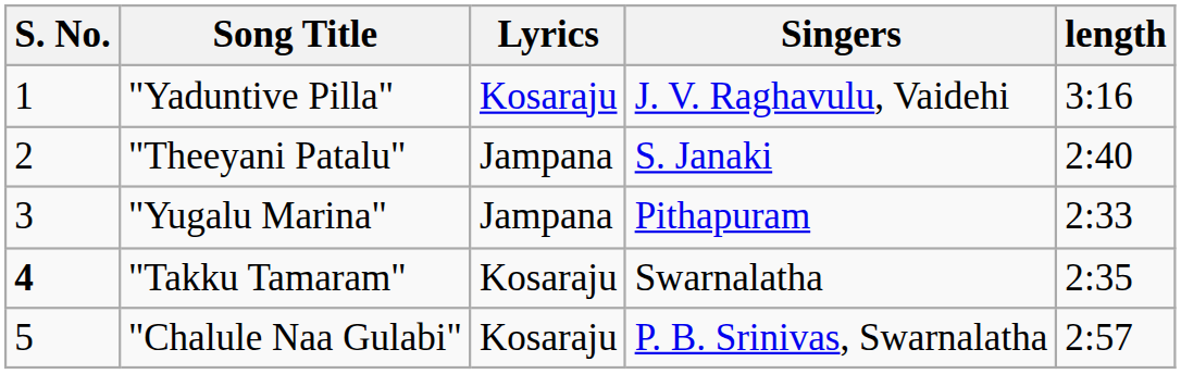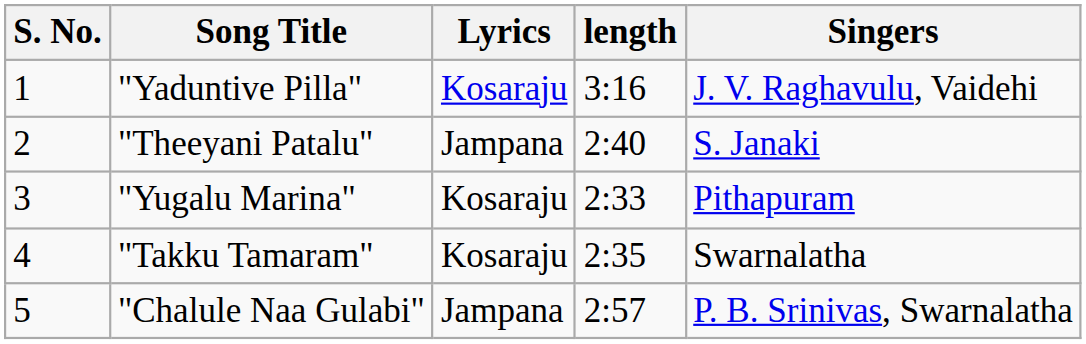 <table class="wikitable">
 <tr>
 <th>S. No.</th>
 <th>Song Title</th>
 <th>Lyrics</th>
+<th>length</th>
 <th>Singers</th>
-<th>length</th>
 </tr>
 <tr>
 <td>1</td>
 <td>"Yaduntive Pilla"</td>
 <td><a href='#'>Kosaraju</a></td>
+<td>3:16</td>
 <td><a href='#'>J. V. Raghavulu</a>, Vaidehi</td>
-<td>3:16</td>
 </tr>
 <tr>
 <td>2</td>
 <td>"Theeyani Patalu"</td>
 <td>Jampana</td>
+<td>2:40</td>
 <td><a href='#'>S. Janaki</a></td>
-<td>2:40</td>
 </tr>
 <tr>
 <td>3</td>
 <td>"Yugalu Marina"</td>
-<td>Jampana</td>
+<td>Kosaraju</td>
+<td>2:33</td>
 <td><a href='#'>Pithapuram</a></td>
-<td>2:33</td>
 </tr>
 <tr>
-<td><strong>4</strong></td>
+<td>4</td>
 <td>"Takku Tamaram"</td>
 <td>Kosaraju</td>
+<td>2:35</td>
 <td>Swarnalatha</td>
-<td>2:35</td>
 </tr>
 <tr>
 <td>5</td>
 <td>"Chalule Naa Gulabi"</td>
-<td>Kosaraju</td>
+<td>Jampana</td>
+<td>2:57</td>
 <td><a href='#'>P. B. Srinivas</a>, Swarnalatha</td>
-<td>2:57</td>
 </tr>
 </table>
